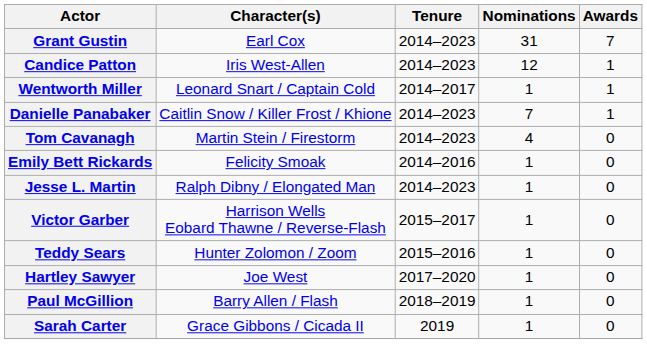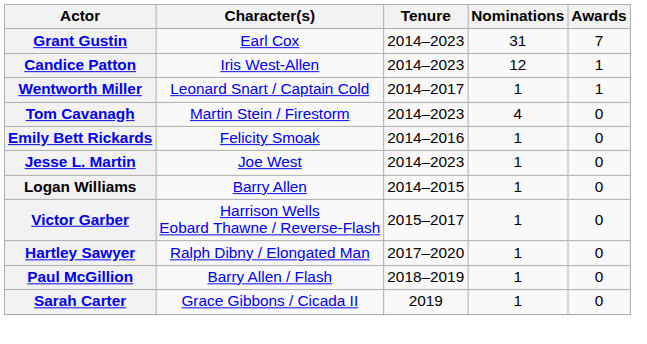 <table class="wikitable sortable plainrowheaders" style="text-align:center;">
 <tr>
 <th scope="col">Actor</th>
 <th scope="col">Character(s)</th>
 <th scope="col">Tenure</th>
 <th scope="col">Nominations</th>
 <th scope="col">Awards</th>
 </tr>
 <tr>
 <th scope="row" data-sort-value="Gustin, Grant"><a href='#'>Grant Gustin</a></th>
 <td data-sort-value="Cox, Earl"><a href='#'>Earl Cox</a></td>
 <td>2014–2023</td>
 <td>31</td>
 <td>7</td>
 </tr>
 <tr>
 <th scope="row" data-sort-value="Patton, Candice"><a href='#'>Candice Patton</a></th>
 <td data-sort-value="West-Allen, Iris"><a href='#'>Iris West-Allen</a></td>
 <td>2014–2023</td>
 <td>12</td>
 <td>1</td>
 </tr>
 <tr>
 <th scope="row" data-sort-value="Miller, Wentworth"><a href='#'>Wentworth Miller</a></th>
 <td data-sort-value="Snart, Leonard"><a href='#'>Leonard Snart / Captain Cold</a></td>
 <td>2014–2017</td>
 <td>1</td>
 <td>1</td>
 </tr>
 <tr>
-<th scope="row" data-sort-value="Panabaker, Danielle"><a href='#'>Danielle Panabaker</a></th>
-<td data-sort-value="Snow, Caitlin"><a href='#'>Caitlin Snow / Killer Frost / Khione</a></td>
-<td>2014–2023</td>
-<td>7</td>
-<td>1</td>
-</tr>
-<tr>
 <th scope="row" data-sort-value="Cavanagh, Tom"><a href='#'>Tom Cavanagh</a></th>
 <td data-sort-value="Stein, Martin"><a href='#'>Martin Stein / Firestorm</a></td>
 <td>2014–2023</td>
 <td>4</td>
 <td>0</td>
 </tr>
 <tr>
 <th scope="row" data-sort-value="Rickards, Emily Bett"><a href='#'>Emily Bett Rickards</a></th>
 <td data-sort-value="Smoak, Felicity"><a href='#'>Felicity Smoak</a></td>
 <td>2014–2016</td>
 <td>1</td>
 <td>0</td>
 </tr>
 <tr>
 <th scope="row" data-sort-value="Martin, Jesse L."><a href='#'>Jesse L. Martin</a></th>
-<td data-sort-value="Dibny, Ralph"><a href='#'>Ralph Dibny / Elongated Man</a></td>
+<td data-sort-value="West, Joe"><a href='#'>Joe West</a></td>
 <td>2014–2023</td>
+<td>1</td>
+<td>0</td>
+</tr>
+<tr>
+<th scope="row" data-sort-value="Williams, Logan">Logan Williams</th>
+<td data-sort-value="Allen, Barry"><a href='#'>Barry Allen</a> </td>
+<td>2014–2015</td>
 <td>1</td>
 <td>0</td>
 </tr>
 <tr>
 <th scope="row" data-sort-value="Garber, Victor"><a href='#'>Victor Garber</a></th>
 <td data-sort-value="Wells, Harrison and Eobard Thawne"><a href='#'>Harrison Wells</a><br><a href='#'>Eobard Thawne / Reverse-Flash</a></td>
 <td>2015–2017</td>
 <td>1</td>
 <td>0</td>
 </tr>
 <tr>
-<th scope="row" data-sort-value="Sears, Teddy"><a href='#'>Teddy Sears</a></th>
-<td data-sort-value="Zolomon, Hunter"><a href='#'>Hunter Zolomon / Zoom</a></td>
-<td>2015–2016</td>
-<td>1</td>
-<td>0</td>
-</tr>
-<tr>
 <th scope="row" data-sort-value="Sawyer, Hartley"><a href='#'>Hartley Sawyer</a></th>
-<td data-sort-value="West, Joe"><a href='#'>Joe West</a></td>
+<td data-sort-value="Dibny, Ralph"><a href='#'>Ralph Dibny / Elongated Man</a></td>
 <td>2017–2020</td>
 <td>1</td>
 <td>0</td>
 </tr>
 <tr>
 <th scope="row" data-sort-value="McGillion, Paul"><a href='#'>Paul McGillion</a></th>
 <td data-sort-value="Allen, Barry"><a href='#'>Barry Allen / Flash</a></td>
 <td>2018–2019</td>
 <td>1</td>
 <td>0</td>
 </tr>
 <tr>
 <th scope="row" data-sort-value="Carter, Sarah"><a href='#'>Sarah Carter</a></th>
 <td data-sort-value="Gibbons, Grace"><a href='#'>Grace Gibbons / Cicada II</a></td>
 <td>2019</td>
 <td>1</td>
 <td>0</td>
 </tr>
 <tr>
 </tr>
 </table>
